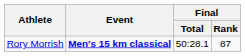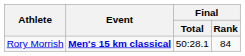 <table class="wikitable" style="font-size:90%">
 <tr>
 <th rowspan="2">Athlete</th>
 <th rowspan="2">Event</th>
 <th colspan="2">Final</th>
 </tr>
 <tr>
 <th>Total</th>
 <th>Rank</th>
 </tr>
 <tr>
 <td><a href='#'>Rory Morrish</a></td>
 <td><strong><a href='#'>Men's 15 km classical</a></strong></td>
 <td align="center">50:28.1</td>
-<td align="center">87</td>
+<td align="center">84</td>
 </tr>
 </table>
